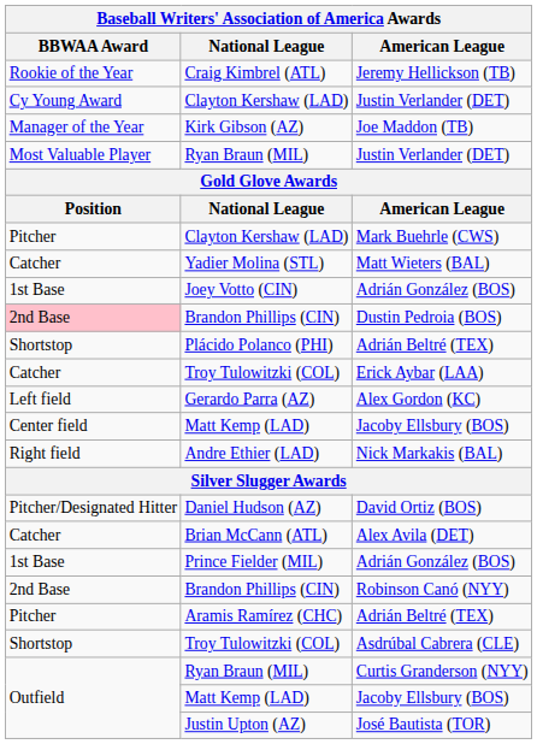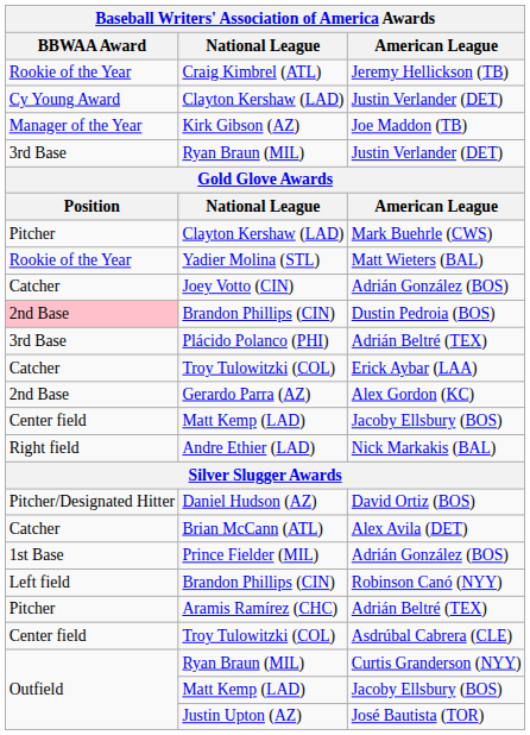 <table class="wikitable" style="font-size:90%;">
 <tr>
 <th colspan="9"><a href='#'>Baseball Writers' Association of America</a> Awards</th>
 </tr>
 <tr>
 <th>BBWAA Award</th>
 <th>National League</th>
 <th>American League</th>
 </tr>
 <tr>
 <td><a href='#'>Rookie of the Year</a></td>
 <td><a href='#'>Craig Kimbrel</a> (<a href='#'>ATL</a>)</td>
 <td><a href='#'>Jeremy Hellickson</a> (<a href='#'>TB</a>)</td>
 </tr>
 <tr>
 <td><a href='#'>Cy Young Award</a></td>
 <td><a href='#'>Clayton Kershaw</a> (<a href='#'>LAD</a>)</td>
 <td><a href='#'>Justin Verlander</a> (<a href='#'>DET</a>)</td>
 </tr>
 <tr>
 <td><a href='#'>Manager of the Year</a></td>
 <td><a href='#'>Kirk Gibson</a> (<a href='#'>AZ</a>)</td>
 <td><a href='#'>Joe Maddon</a> (<a href='#'>TB</a>)</td>
 </tr>
 <tr>
-<td><a href='#'>Most Valuable Player</a></td>
+<td>3rd Base</td>
 <td><a href='#'>Ryan Braun</a> (<a href='#'>MIL</a>)</td>
 <td><a href='#'>Justin Verlander</a> (<a href='#'>DET</a>)</td>
 </tr>
 <tr>
 <th colspan="9"><a href='#'>Gold Glove Awards</a></th>
 </tr>
 <tr>
 <th>Position</th>
 <th>National League</th>
 <th>American League</th>
 </tr>
 <tr>
 <td>Pitcher</td>
 <td><a href='#'>Clayton Kershaw</a> (<a href='#'>LAD</a>)</td>
 <td><a href='#'>Mark Buehrle</a> (<a href='#'>CWS</a>)</td>
 </tr>
 <tr>
-<td>Catcher</td>
+<td><a href='#'>Rookie of the Year</a></td>
 <td><a href='#'>Yadier Molina</a> (<a href='#'>STL</a>)</td>
 <td><a href='#'>Matt Wieters</a> (<a href='#'>BAL</a>)</td>
 </tr>
 <tr>
-<td>1st Base</td>
+<td>Catcher</td>
 <td><a href='#'>Joey Votto</a> (<a href='#'>CIN</a>)</td>
 <td><a href='#'>Adrián González</a> (<a href='#'>BOS</a>)</td>
 </tr>
 <tr>
 <td style="background: pink;">2nd Base</td>
 <td><a href='#'>Brandon Phillips</a> (<a href='#'>CIN</a>)</td>
 <td><a href='#'>Dustin Pedroia</a> (<a href='#'>BOS</a>)</td>
 </tr>
 <tr>
-<td>Shortstop</td>
+<td>3rd Base</td>
 <td><a href='#'>Plácido Polanco</a> (<a href='#'>PHI</a>)</td>
 <td><a href='#'>Adrián Beltré</a> (<a href='#'>TEX</a>)</td>
 </tr>
 <tr>
 <td>Catcher</td>
 <td><a href='#'>Troy Tulowitzki</a> (<a href='#'>COL</a>)</td>
 <td><a href='#'>Erick Aybar</a> (<a href='#'>LAA</a>)</td>
 </tr>
 <tr>
-<td>Left field</td>
+<td>2nd Base</td>
 <td><a href='#'>Gerardo Parra</a> (<a href='#'>AZ</a>)</td>
 <td><a href='#'>Alex Gordon</a> (<a href='#'>KC</a>)</td>
 </tr>
 <tr>
 <td>Center field</td>
 <td><a href='#'>Matt Kemp</a> (<a href='#'>LAD</a>)</td>
 <td><a href='#'>Jacoby Ellsbury</a> (<a href='#'>BOS</a>)</td>
 </tr>
 <tr>
 <td>Right field</td>
 <td><a href='#'>Andre Ethier</a> (<a href='#'>LAD</a>)</td>
 <td><a href='#'>Nick Markakis</a> (<a href='#'>BAL</a>)</td>
 </tr>
 <tr>
 <th colspan="9"><a href='#'>Silver Slugger Awards</a></th>
 </tr>
 <tr>
 <td>Pitcher/Designated Hitter</td>
 <td><a href='#'>Daniel Hudson</a> (<a href='#'>AZ</a>)</td>
 <td><a href='#'>David Ortiz</a> (<a href='#'>BOS</a>)</td>
 </tr>
 <tr>
 <td>Catcher</td>
 <td><a href='#'>Brian McCann</a> (<a href='#'>ATL</a>)</td>
 <td><a href='#'>Alex Avila</a> (<a href='#'>DET</a>)</td>
 </tr>
 <tr>
 <td>1st Base</td>
 <td><a href='#'>Prince Fielder</a> (<a href='#'>MIL</a>)</td>
 <td><a href='#'>Adrián González</a> (<a href='#'>BOS</a>)</td>
 </tr>
 <tr>
-<td>2nd Base</td>
+<td>Left field</td>
 <td><a href='#'>Brandon Phillips</a> (<a href='#'>CIN</a>)</td>
 <td><a href='#'>Robinson Canó</a> (<a href='#'>NYY</a>)</td>
 </tr>
 <tr>
 <td>Pitcher</td>
 <td><a href='#'>Aramis Ramírez</a> (<a href='#'>CHC</a>)</td>
 <td><a href='#'>Adrián Beltré</a> (<a href='#'>TEX</a>)</td>
 </tr>
 <tr>
-<td>Shortstop</td>
+<td>Center field</td>
 <td><a href='#'>Troy Tulowitzki</a> (<a href='#'>COL</a>)</td>
 <td><a href='#'>Asdrúbal Cabrera</a> (<a href='#'>CLE</a>)</td>
 </tr>
 <tr>
 <td rowspan="3">Outfield</td>
 <td><a href='#'>Ryan Braun</a> (<a href='#'>MIL</a>)</td>
 <td><a href='#'>Curtis Granderson</a> (<a href='#'>NYY</a>)</td>
 </tr>
 <tr>
 <td><a href='#'>Matt Kemp</a> (<a href='#'>LAD</a>)</td>
 <td><a href='#'>Jacoby Ellsbury</a> (<a href='#'>BOS</a>)</td>
 </tr>
 <tr>
 <td><a href='#'>Justin Upton</a> (<a href='#'>AZ</a>)</td>
 <td><a href='#'>José Bautista</a> (<a href='#'>TOR</a>)</td>
 </tr>
 </table>
